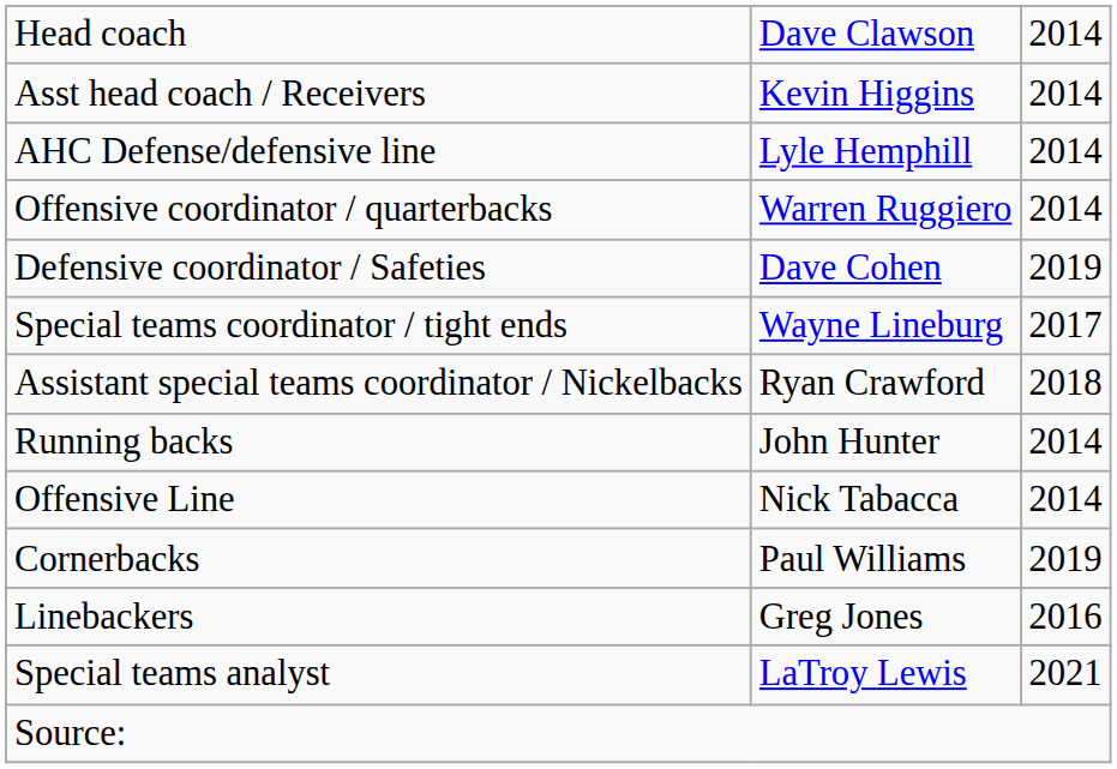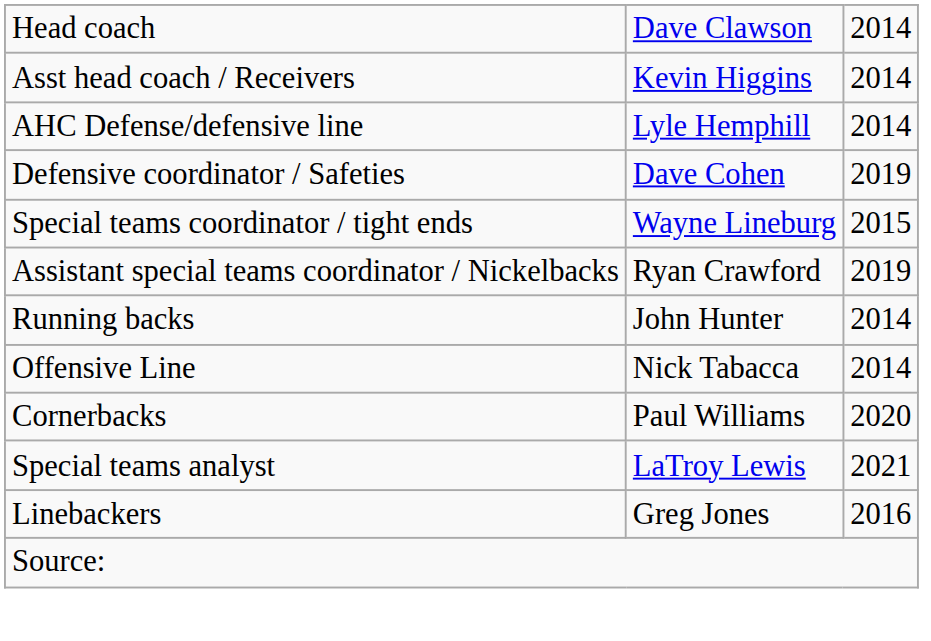 <table class="wikitable">
 <tr>
 <td>Head coach</td>
 <td><a href='#'>Dave Clawson</a></td>
 <td>2014</td>
 </tr>
 <tr>
 <td>Asst head coach / Receivers</td>
 <td><a href='#'>Kevin Higgins</a></td>
 <td>2014</td>
 </tr>
 <tr>
 <td>AHC Defense/defensive line</td>
 <td><a href='#'>Lyle Hemphill</a></td>
 <td>2014</td>
 </tr>
 <tr>
-<td>Offensive coordinator / quarterbacks</td>
-<td><a href='#'>Warren Ruggiero</a></td>
-<td>2014</td>
-</tr>
-<tr>
 <td>Defensive coordinator / Safeties</td>
 <td><a href='#'>Dave Cohen</a></td>
 <td>2019</td>
 </tr>
 <tr>
 <td>Special teams coordinator / tight ends</td>
 <td><a href='#'>Wayne Lineburg</a></td>
-<td>2017</td>
+<td>2015</td>
 </tr>
 <tr>
 <td>Assistant special teams coordinator / Nickelbacks</td>
 <td>Ryan Crawford</td>
-<td>2018</td>
+<td>2019</td>
 </tr>
 <tr>
 <td>Running backs</td>
 <td>John Hunter</td>
 <td>2014</td>
 </tr>
 <tr>
 <td>Offensive Line</td>
 <td>Nick Tabacca</td>
 <td>2014</td>
 </tr>
 <tr>
 <td>Cornerbacks</td>
 <td>Paul Williams</td>
-<td>2019</td>
+<td>2020</td>
+</tr>
+<tr>
+<td>Special teams analyst</td>
+<td><a href='#'>LaTroy Lewis</a></td>
+<td>2021</td>
 </tr>
 <tr>
 <td>Linebackers</td>
 <td>Greg Jones</td>
 <td>2016</td>
 </tr>
 <tr>
-<td>Special teams analyst</td>
-<td><a href='#'>LaTroy Lewis</a></td>
-<td>2021</td>
-</tr>
-<tr>
 <td colspan="3">Source:</td>
 </tr>
 </table>
